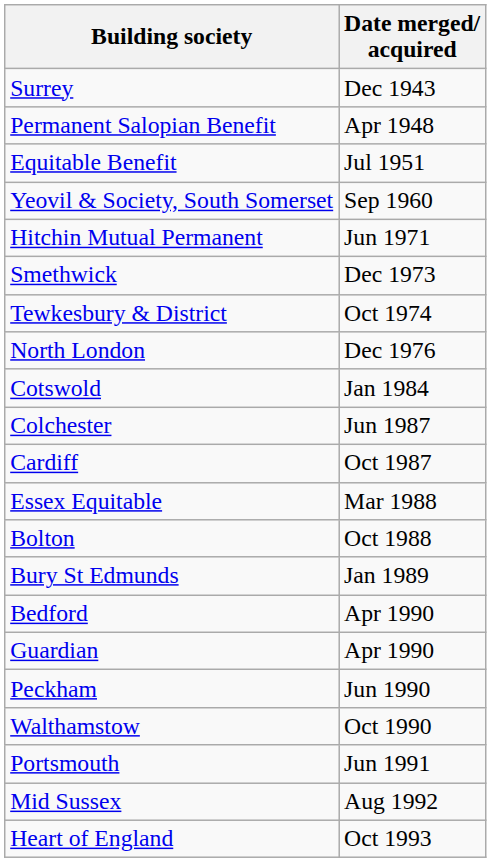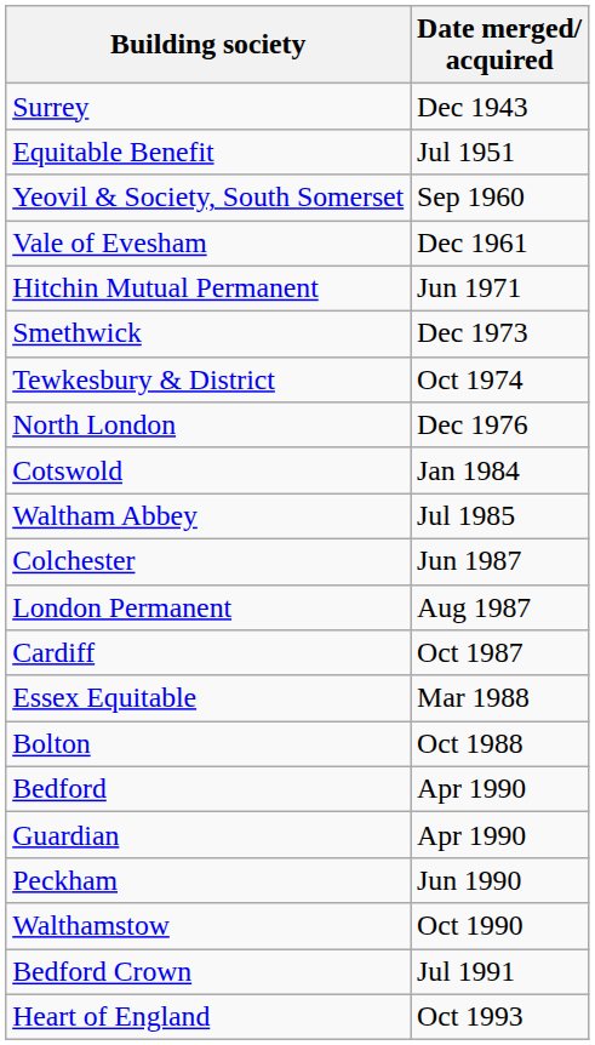 <table class="wikitable">
 <tr>
 <th>Building society</th>
 <th>Date merged/<br>acquired</th>
 </tr>
 <tr>
 <td><a href='#'>Surrey</a></td>
 <td>Dec 1943</td>
 </tr>
 <tr>
-<td><a href='#'>Permanent Salopian Benefit</a></td>
-<td>Apr 1948</td>
-</tr>
-<tr>
 <td><a href='#'>Equitable Benefit</a></td>
 <td>Jul 1951</td>
 </tr>
 <tr>
 <td><a href='#'>Yeovil & Society, South Somerset</a></td>
 <td>Sep 1960</td>
+</tr>
+<tr>
+<td><a href='#'>Vale of Evesham</a></td>
+<td>Dec 1961</td>
 </tr>
 <tr>
 <td><a href='#'>Hitchin Mutual Permanent</a></td>
 <td>Jun 1971</td>
 </tr>
 <tr>
 <td><a href='#'>Smethwick</a></td>
 <td>Dec 1973</td>
 </tr>
 <tr>
 <td><a href='#'>Tewkesbury & District</a></td>
 <td>Oct 1974</td>
 </tr>
 <tr>
 <td><a href='#'>North London</a></td>
 <td>Dec 1976</td>
 </tr>
 <tr>
 <td><a href='#'>Cotswold</a></td>
 <td>Jan 1984</td>
 </tr>
 <tr>
+<td><a href='#'>Waltham Abbey</a></td>
+<td>Jul 1985</td>
+</tr>
+<tr>
 <td><a href='#'>Colchester</a></td>
 <td>Jun 1987</td>
+</tr>
+<tr>
+<td><a href='#'>London Permanent</a></td>
+<td>Aug 1987</td>
 </tr>
 <tr>
 <td><a href='#'>Cardiff</a></td>
 <td>Oct 1987</td>
 </tr>
 <tr>
 <td><a href='#'>Essex Equitable</a></td>
 <td>Mar 1988</td>
 </tr>
 <tr>
 <td><a href='#'>Bolton</a></td>
 <td>Oct 1988</td>
-</tr>
-<tr>
-<td><a href='#'>Bury St Edmunds</a></td>
-<td>Jan 1989</td>
 </tr>
 <tr>
 <td><a href='#'>Bedford</a></td>
 <td>Apr 1990</td>
 </tr>
 <tr>
 <td><a href='#'>Guardian</a></td>
 <td>Apr 1990</td>
 </tr>
 <tr>
 <td><a href='#'>Peckham</a></td>
 <td>Jun 1990</td>
 </tr>
 <tr>
 <td><a href='#'>Walthamstow</a></td>
 <td>Oct 1990</td>
 </tr>
 <tr>
-<td><a href='#'>Portsmouth</a></td>
-<td>Jun 1991</td>
-</tr>
-<tr>
-<td><a href='#'>Mid Sussex</a></td>
-<td>Aug 1992</td>
+<td><a href='#'>Bedford Crown</a></td>
+<td>Jul 1991</td>
 </tr>
 <tr>
 <td><a href='#'>Heart of England</a></td>
 <td>Oct 1993</td>
 </tr>
 </table>
